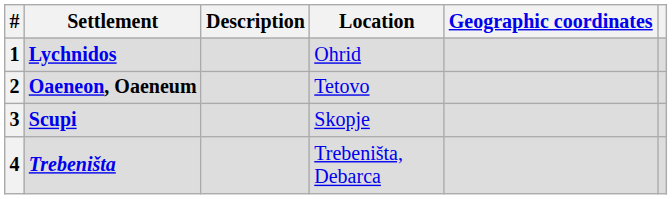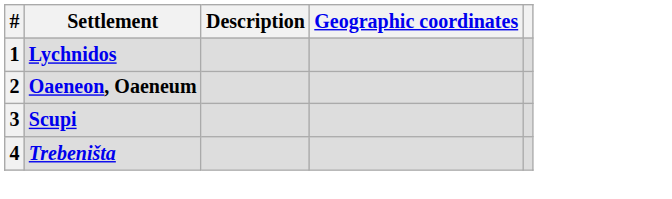 <table class="sortable plainrowheaders wikitable" style="cellspacing=2px; text-align:left; font-size:90%;">
 <tr style="font-size:100%; text-align:right;">
 <th ! scope="col" class="sortable">#</th>
 <th ! scope="col" class="sortable">Settlement</th>
 <th ! scope="col">Description</th>
-<th ! style="width:90px;" scope="col">Location</th>
 <th ! scope="col"><a href='#'>Geographic coordinates</a></th>
 <th ! scope="col"></th>
 </tr>
 <tr style="background:#ddd">
 <th scope="col">1</th>
 <td><strong><a href='#'>Lychnidos</a></strong></td>
 <td></td>
-<td style=text-align:left><a href='#'>Ohrid</a></td>
 <td></td>
 <td align=center></td>
 </tr>
 <tr style="background:#ddd">
 <th scope="col">2</th>
 <td><strong><a href='#'>Oaeneon</a>, Oaeneum</strong></td>
 <td></td>
-<td style=text-align:left><a href='#'>Tetovo</a></td>
 <td></td>
 <td align=center></td>
 </tr>
 <tr style="background:#ddd">
 <th scope="col">3</th>
 <td><strong><a href='#'>Scupi</a></strong></td>
 <td></td>
-<td style=text-align:left><a href='#'>Skopje</a></td>
 <td></td>
 <td align=center></td>
 </tr>
 <tr style="background:#ddd">
 <th scope="col">4</th>
 <td><strong><em><a href='#'>Trebeništa</a></em></strong></td>
 <td></td>
-<td style=text-align:left><a href='#'>Trebeništa, Debarca</a></td>
 <td></td>
 <td align=center></td>
 </tr>
 </table>
